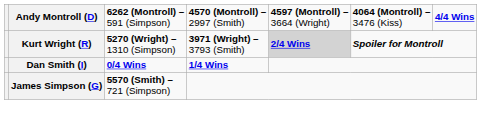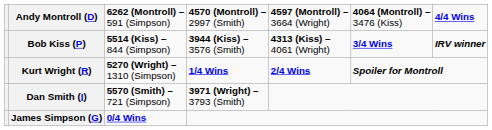 <table class="wikitable">
 <tr>
 <th></th>
 <th>Andy Montroll (<a href='#'>D</a>)</th>
 <td><strong>6262 (Montroll) –</strong><br>591 (Simpson)</td>
 <td><strong>4570 (Montroll) –</strong><br>2997 (Smith)</td>
 <td><strong>4597 (Montroll) –</strong><br>3664 (Wright)</td>
 <td><strong>4064 (Montroll) –</strong><br>3476 (Kiss)</td>
 <td><a href='#'><strong>4/4 Wins</strong></a></td>
 </tr>
 <tr>
 <th></th>
+<th>Bob Kiss (<a href='#'>P</a>)</th>
+<td><strong>5514 (Kiss) –</strong><br>844 (Simpson)</td>
+<td><strong>3944 (Kiss) –</strong><br>3576 (Smith)</td>
+<td><strong>4313 (Kiss) –</strong><br>4061 (Wright)</td>
+<td><a href='#'><strong>3/4 Wins</strong></a></td>
+<td><strong><em>IRV winner</em></strong></td>
+</tr>
+<tr>
+<th></th>
 <th>Kurt Wright (<a href='#'>R</a>)</th>
 <td><strong>5270 (Wright) –</strong><br>1310 (Simpson)</td>
-<td><strong>3971 (Wright) –</strong><br>3793 (Smith)</td>
-<td style="background: lightgrey;"><a href='#'><strong>2/4 Wins</strong></a></td>
+<td><a href='#'><strong>1/4 Wins</strong></a></td>
+<td><a href='#'><strong>2/4 Wins</strong></a></td>
 <td colspan="2"><strong><em>Spoiler for Montroll</em></strong></td>
 </tr>
 <tr>
 <th></th>
 <th>Dan Smith (<a href='#'>I</a>)</th>
-<td><a href='#'><strong>0/4 Wins</strong></a></td>
-<td><a href='#'><strong>1/4 Wins</strong></a></td>
+<td><strong>5570 (Smith) –</strong><br>721 (Simpson)</td>
+<td><strong>3971 (Wright) –</strong><br>3793 (Smith)</td>
 <td colspan="3"></td>
 </tr>
 <tr>
 <th></th>
 <th>James Simpson (<a href='#'>G</a>)</th>
-<td><strong>5570 (Smith) –</strong><br>721 (Simpson)</td>
+<td><a href='#'><strong>0/4 Wins</strong></a></td>
 <td colspan="4"></td>
 </tr>
 </table>
